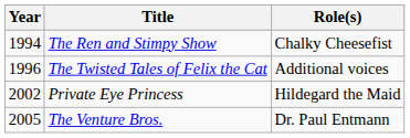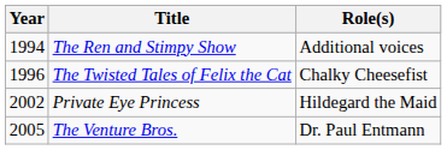 <table class="wikitable">
 <tr style="background:#b0c4de; text-align:center;">
 <th>Year</th>
 <th>Title</th>
 <th>Role(s)</th>
 </tr>
 <tr>
 <td>1994</td>
 <td><em><a href='#'>The Ren and Stimpy Show</a></em></td>
-<td>Chalky Cheesefist</td>
+<td>Additional voices</td>
 </tr>
 <tr>
 <td>1996</td>
 <td><em><a href='#'>The Twisted Tales of Felix the Cat</a></em></td>
-<td>Additional voices</td>
+<td>Chalky Cheesefist</td>
 </tr>
 <tr>
 <td>2002</td>
 <td><em>Private Eye Princess</em></td>
 <td>Hildegard the Maid</td>
 </tr>
 <tr>
 <td>2005</td>
 <td><em><a href='#'>The Venture Bros.</a></em></td>
 <td>Dr. Paul Entmann</td>
 </tr>
 </table>
